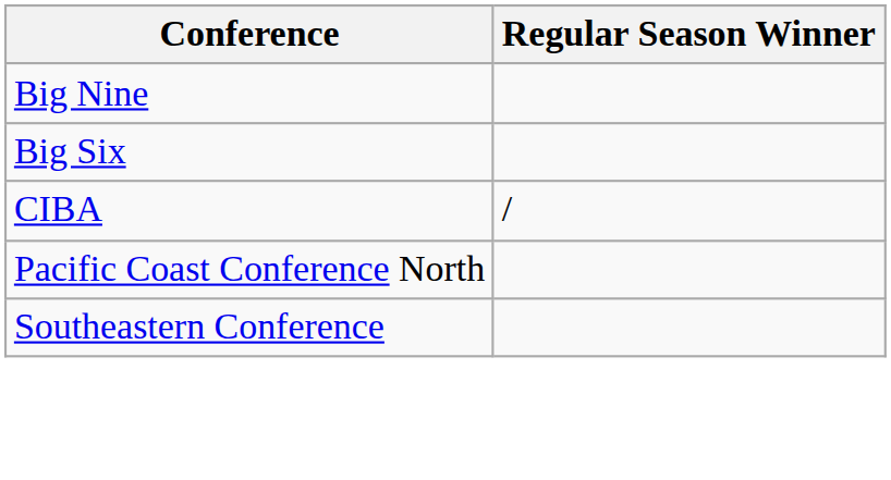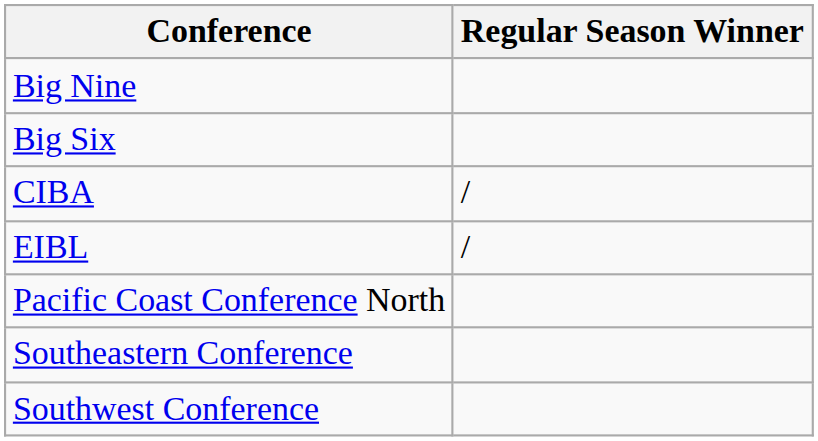 <table class="wikitable">
 <tr>
 <th>Conference</th>
 <th>Regular Season Winner</th>
 </tr>
 <tr>
 <td><a href='#'>Big Nine</a></td>
 <td></td>
 </tr>
 <tr>
 <td><a href='#'>Big Six</a></td>
 <td></td>
 </tr>
 <tr>
 <td><a href='#'>CIBA</a></td>
 <td>/</td>
 </tr>
 <tr>
+<td><a href='#'>EIBL</a></td>
+<td>/</td>
+</tr>
+<tr>
 <td><a href='#'>Pacific Coast Conference</a> North</td>
 <td></td>
 </tr>
 <tr>
 <td><a href='#'>Southeastern Conference</a></td>
 <td></td>
 </tr>
+<tr>
+<td><a href='#'>Southwest Conference</a></td>
+<td></td>
+</tr>
 </table>
